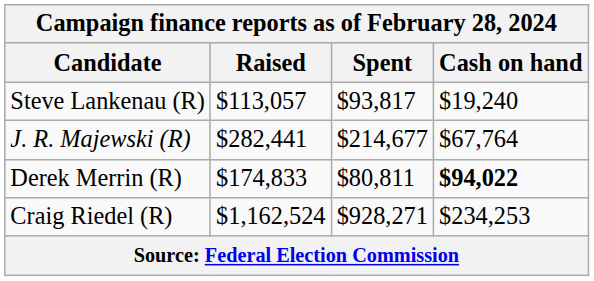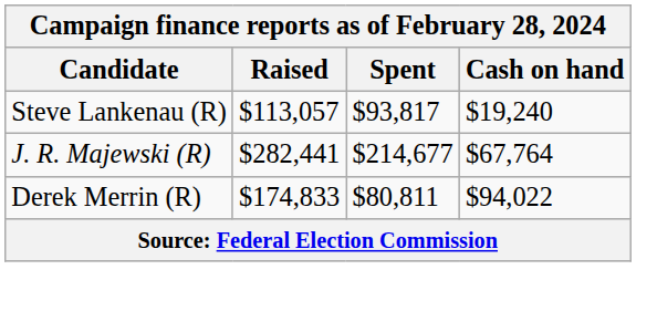 <table class="wikitable sortable">
 <tr>
 <th colspan=4>Campaign finance reports as of February 28, 2024</th>
 </tr>
 <tr style="text-align:center;">
 <th>Candidate</th>
 <th>Raised</th>
 <th>Spent</th>
 <th>Cash on hand</th>
 </tr>
 <tr>
 <td>Steve Lankenau (R)</td>
 <td>$113,057</td>
 <td>$93,817</td>
 <td>$19,240</td>
 </tr>
 <tr>
 <td><em>J. R. Majewski (R)</em></td>
 <td>$282,441</td>
 <td>$214,677</td>
 <td>$67,764</td>
 </tr>
 <tr>
 <td>Derek Merrin (R)</td>
 <td>$174,833</td>
 <td>$80,811</td>
-<td><strong>$94,022</strong></td>
-</tr>
-<tr>
-<td>Craig Riedel (R)</td>
-<td>$1,162,524</td>
-<td>$928,271</td>
-<td>$234,253</td>
+<td>$94,022</td>
 </tr>
 <tr>
 <th colspan="4"><small>Source: <a href='#'>Federal Election Commission</a></small></th>
 </tr>
 </table>
